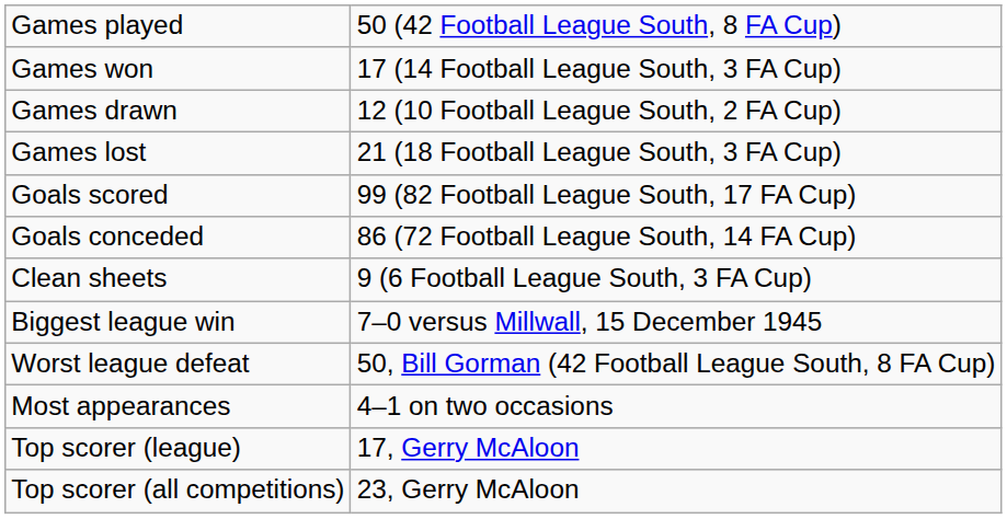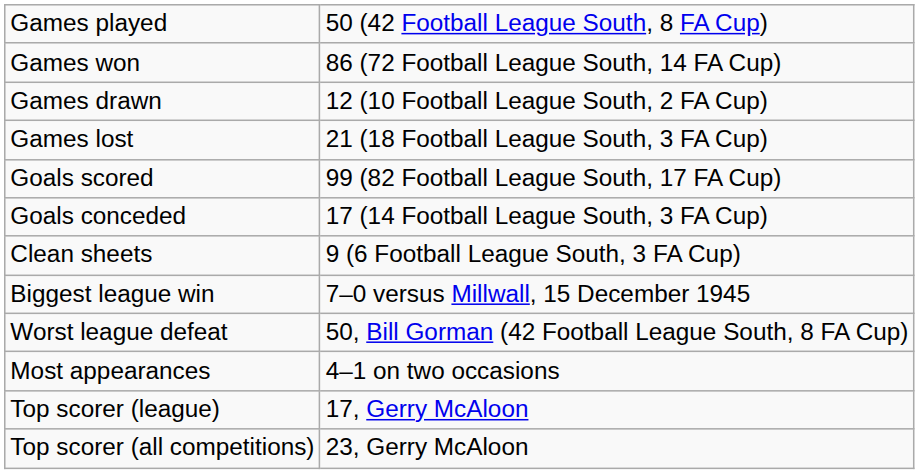 <table class="wikitable">
 <tr>
 <td>Games played</td>
 <td>50 (42 <a href='#'>Football League South</a>, 8 <a href='#'>FA Cup</a>)</td>
 </tr>
 <tr>
 <td>Games won</td>
-<td>17 (14 Football League South, 3 FA Cup)</td>
+<td>86 (72 Football League South, 14 FA Cup)</td>
 </tr>
 <tr>
 <td>Games drawn</td>
 <td>12 (10 Football League South, 2 FA Cup)</td>
 </tr>
 <tr>
 <td>Games lost</td>
 <td>21 (18 Football League South, 3 FA Cup)</td>
 </tr>
 <tr>
 <td>Goals scored</td>
 <td>99 (82 Football League South, 17 FA Cup)</td>
 </tr>
 <tr>
 <td>Goals conceded</td>
-<td>86 (72 Football League South, 14 FA Cup)</td>
+<td>17 (14 Football League South, 3 FA Cup)</td>
 </tr>
 <tr>
 <td>Clean sheets</td>
 <td>9 (6 Football League South, 3 FA Cup)</td>
 </tr>
 <tr>
 <td>Biggest league win</td>
 <td>7–0 versus <a href='#'>Millwall</a>, 15 December 1945</td>
 </tr>
 <tr>
 <td>Worst league defeat</td>
 <td>50, <a href='#'>Bill Gorman</a> (42 Football League South, 8 FA Cup)</td>
 </tr>
 <tr>
 <td>Most appearances</td>
 <td>4–1 on two occasions</td>
 </tr>
 <tr>
 <td>Top scorer (league)</td>
 <td>17, <a href='#'>Gerry McAloon</a></td>
 </tr>
 <tr>
 <td>Top scorer (all competitions)</td>
 <td>23, Gerry McAloon</td>
 </tr>
 </table>
